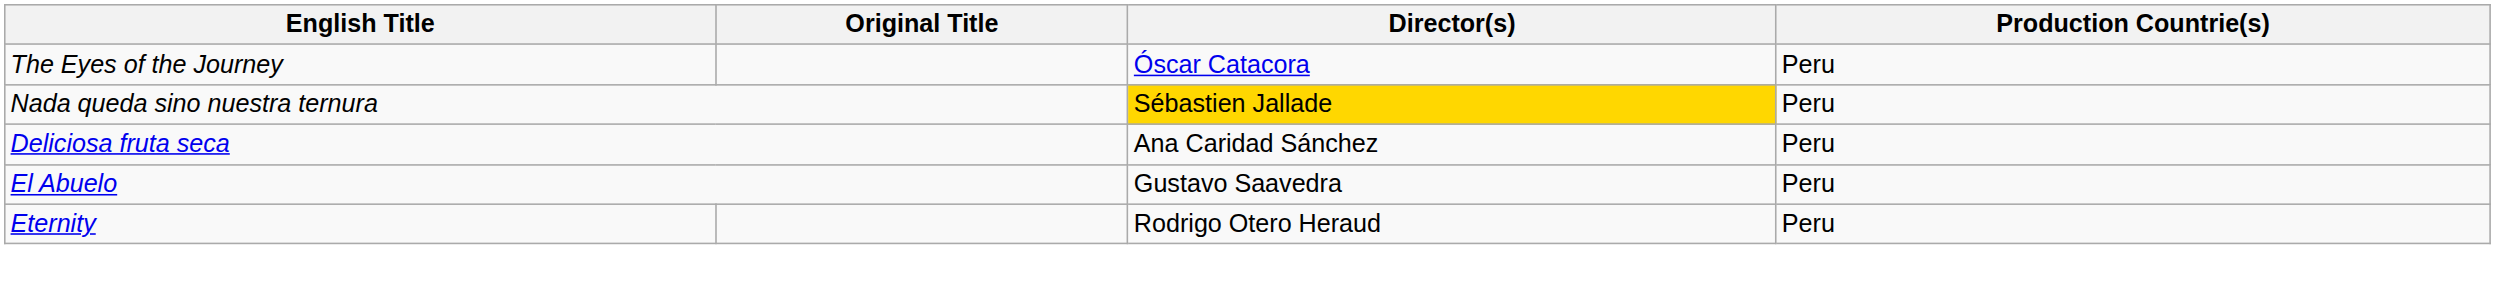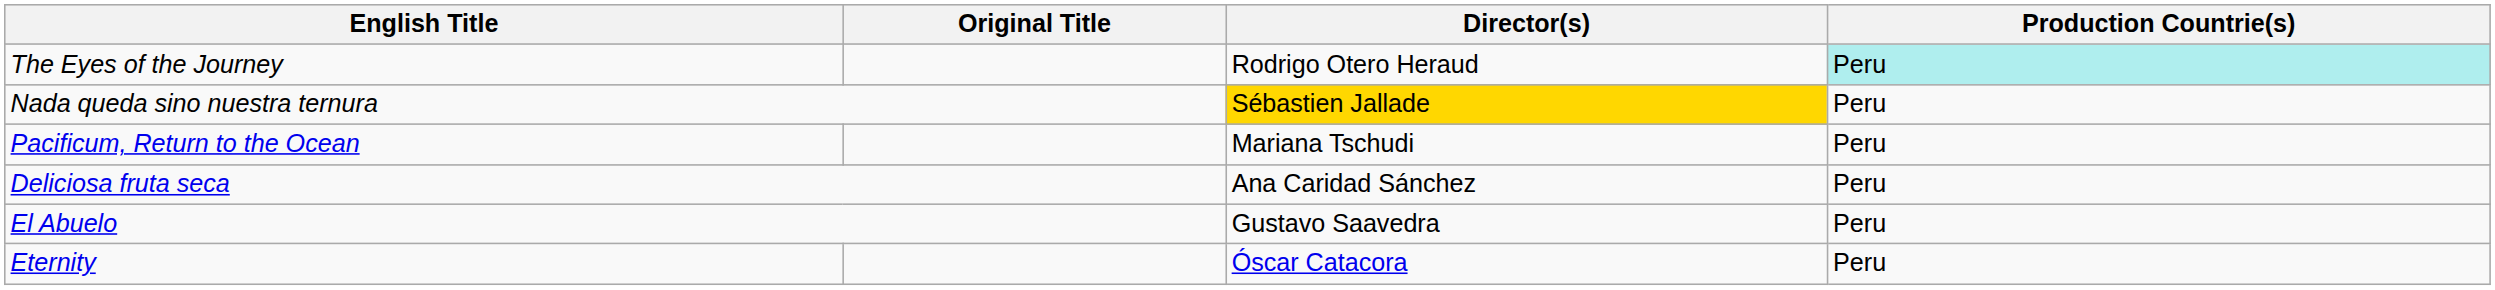 <table class="sortable wikitable" style="width:100%; margin-bottom:4px" cellpadding="5">
 <tr>
 <th scope="col">English Title</th>
 <th scope="col">Original Title</th>
 <th scope="col">Director(s)</th>
 <th scope="col">Production Countrie(s)</th>
 </tr>
 <tr>
 <td><em>The Eyes of the Journey</em></td>
 <td></td>
-<td><a href='#'>Óscar Catacora</a></td>
-<td>Peru</td>
+<td>Rodrigo Otero Heraud</td>
+<td style="background: paleturquoise;">Peru</td>
 </tr>
 <tr>
 <td colspan = "2"><em>Nada queda sino nuestra ternura</em></td>
 <td style="background: gold;">Sébastien Jallade</td>
+<td>Peru</td>
+</tr>
+<tr>
+<td><em><a href='#'>Pacificum, Return to the Ocean</a></em></td>
+<td></td>
+<td>Mariana Tschudi</td>
 <td>Peru</td>
 </tr>
 <tr>
 <td colspan = "2"><em><a href='#'>Deliciosa fruta seca</a></em></td>
 <td>Ana Caridad Sánchez</td>
 <td>Peru</td>
 </tr>
 <tr>
 <td colspan = "2"><em><a href='#'>El Abuelo</a></em></td>
 <td>Gustavo Saavedra</td>
 <td>Peru</td>
 </tr>
 <tr>
 <td><em><a href='#'>Eternity</a></em></td>
 <td></td>
-<td>Rodrigo Otero Heraud</td>
+<td><a href='#'>Óscar Catacora</a></td>
 <td>Peru</td>
 </tr>
 </table>
